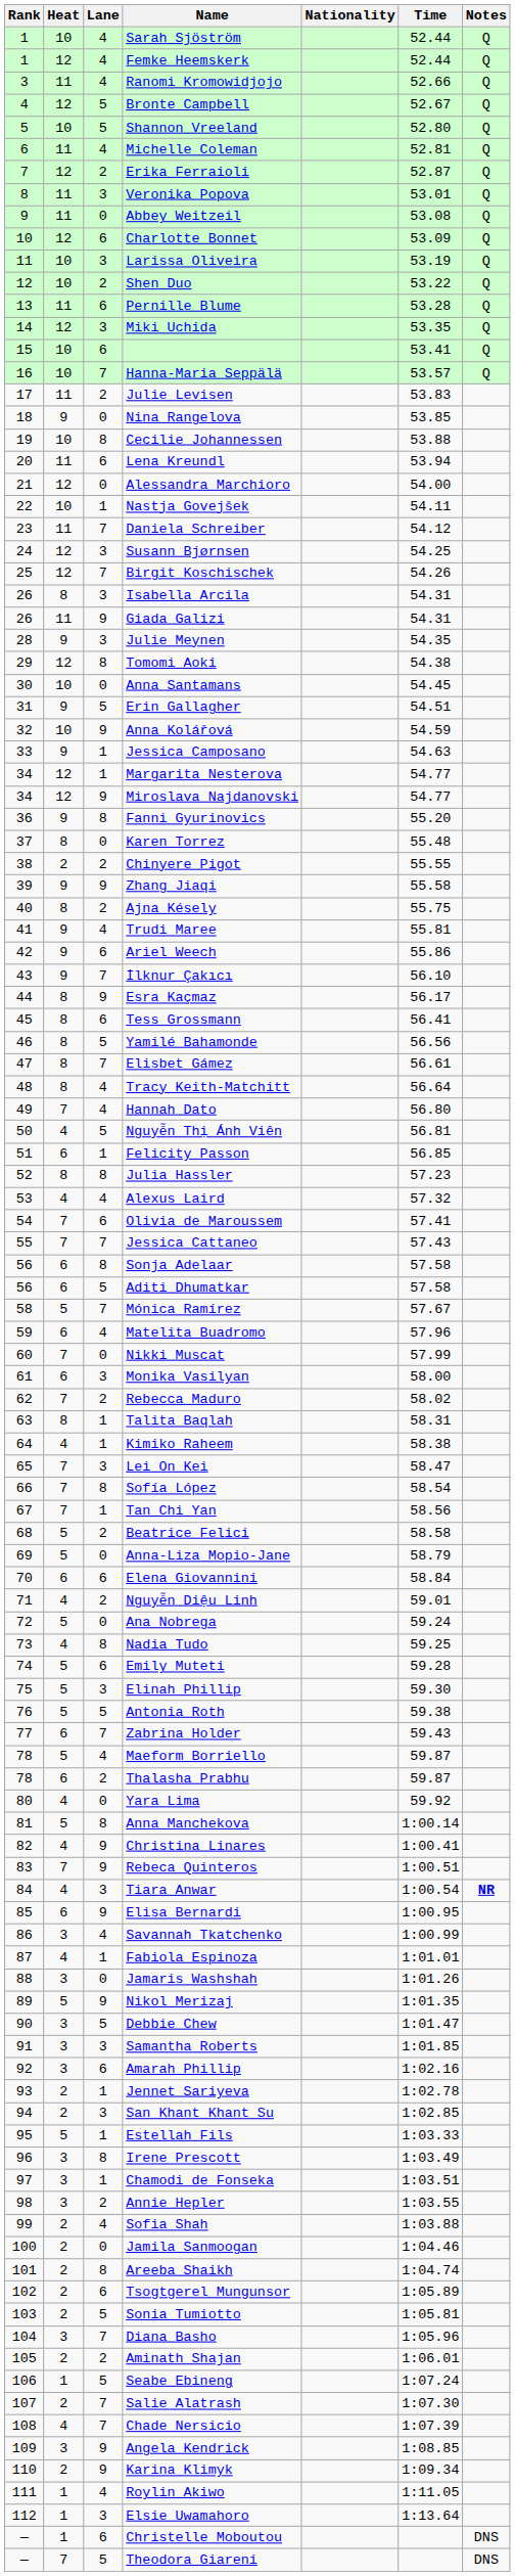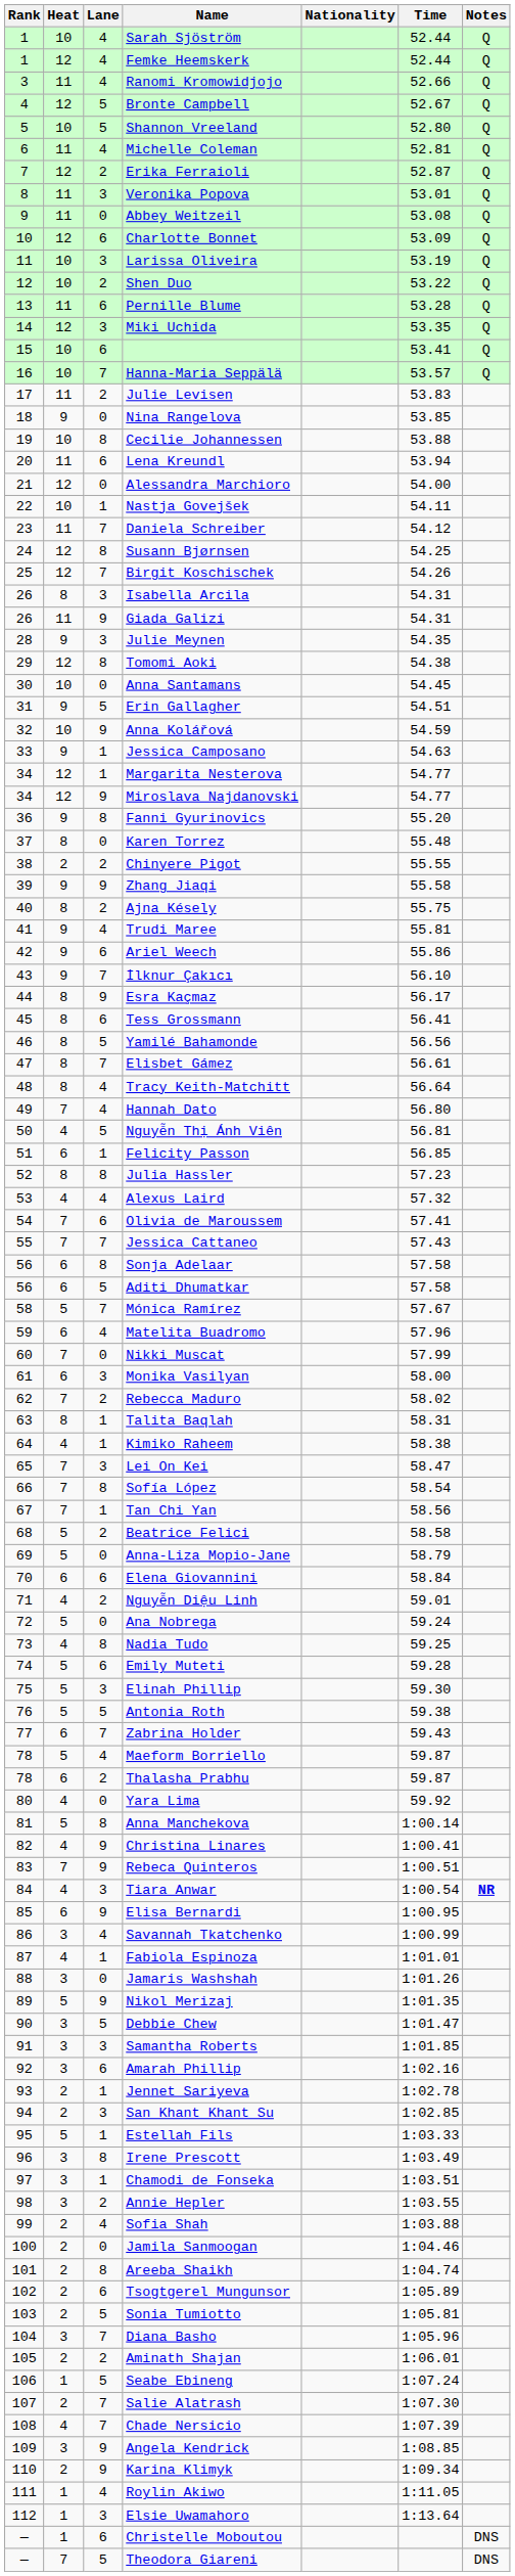 <table class="wikitable sortable" style="text-align:center">
 <tr>
 <th>Rank</th>
 <th>Heat</th>
 <th>Lane</th>
 <th>Name</th>
 <th>Nationality</th>
 <th>Time</th>
 <th>Notes</th>
 </tr>
 <tr bgcolor=ccffcc>
 <td>1</td>
 <td>10</td>
 <td>4</td>
 <td align=left><a href='#'>Sarah Sjöström</a></td>
 <td align=left></td>
 <td>52.44</td>
 <td>Q</td>
 </tr>
 <tr bgcolor=ccffcc>
 <td>1</td>
 <td>12</td>
 <td>4</td>
 <td align=left><a href='#'>Femke Heemskerk</a></td>
 <td align=left></td>
 <td>52.44</td>
 <td>Q</td>
 </tr>
 <tr bgcolor=ccffcc>
 <td>3</td>
 <td>11</td>
 <td>4</td>
 <td align=left><a href='#'>Ranomi Kromowidjojo</a></td>
 <td align=left></td>
 <td>52.66</td>
 <td>Q</td>
 </tr>
 <tr bgcolor=ccffcc>
 <td>4</td>
 <td>12</td>
 <td>5</td>
 <td align=left><a href='#'>Bronte Campbell</a></td>
 <td align=left></td>
 <td>52.67</td>
 <td>Q</td>
 </tr>
 <tr bgcolor=ccffcc>
 <td>5</td>
 <td>10</td>
 <td>5</td>
 <td align=left><a href='#'>Shannon Vreeland</a></td>
 <td align=left></td>
 <td>52.80</td>
 <td>Q</td>
 </tr>
 <tr bgcolor=ccffcc>
 <td>6</td>
 <td>11</td>
 <td>4</td>
 <td align=left><a href='#'>Michelle Coleman</a></td>
 <td align=left></td>
 <td>52.81</td>
 <td>Q</td>
 </tr>
 <tr bgcolor=ccffcc>
 <td>7</td>
 <td>12</td>
 <td>2</td>
 <td align=left><a href='#'>Erika Ferraioli</a></td>
 <td align=left></td>
 <td>52.87</td>
 <td>Q</td>
 </tr>
 <tr bgcolor=ccffcc>
 <td>8</td>
 <td>11</td>
 <td>3</td>
 <td align=left><a href='#'>Veronika Popova</a></td>
 <td align=left></td>
 <td>53.01</td>
 <td>Q</td>
 </tr>
 <tr bgcolor=ccffcc>
 <td>9</td>
 <td>11</td>
 <td>0</td>
 <td align=left><a href='#'>Abbey Weitzeil</a></td>
 <td align=left></td>
 <td>53.08</td>
 <td>Q</td>
 </tr>
 <tr bgcolor=ccffcc>
 <td>10</td>
 <td>12</td>
 <td>6</td>
 <td align=left><a href='#'>Charlotte Bonnet</a></td>
 <td align=left></td>
 <td>53.09</td>
 <td>Q</td>
 </tr>
 <tr bgcolor=ccffcc>
 <td>11</td>
 <td>10</td>
 <td>3</td>
 <td align=left><a href='#'>Larissa Oliveira</a></td>
 <td align=left></td>
 <td>53.19</td>
 <td>Q</td>
 </tr>
 <tr bgcolor=ccffcc>
 <td>12</td>
 <td>10</td>
 <td>2</td>
 <td align=left><a href='#'>Shen Duo</a></td>
 <td align=left></td>
 <td>53.22</td>
 <td>Q</td>
 </tr>
 <tr bgcolor=ccffcc>
 <td>13</td>
 <td>11</td>
 <td>6</td>
 <td align=left><a href='#'>Pernille Blume</a></td>
 <td align=left></td>
 <td>53.28</td>
 <td>Q</td>
 </tr>
 <tr bgcolor=ccffcc>
 <td>14</td>
 <td>12</td>
 <td>3</td>
 <td align=left><a href='#'>Miki Uchida</a></td>
 <td align=left></td>
 <td>53.35</td>
 <td>Q</td>
 </tr>
 <tr bgcolor=ccffcc>
 <td>15</td>
 <td>10</td>
 <td>6</td>
 <td align=left></td>
 <td align=left></td>
 <td>53.41</td>
 <td>Q</td>
 </tr>
 <tr bgcolor=ccffcc>
 <td>16</td>
 <td>10</td>
 <td>7</td>
 <td align=left><a href='#'>Hanna-Maria Seppälä</a></td>
 <td align=left></td>
 <td>53.57</td>
 <td>Q</td>
 </tr>
 <tr>
 <td>17</td>
 <td>11</td>
 <td>2</td>
 <td align=left><a href='#'>Julie Levisen</a></td>
 <td align=left></td>
 <td>53.83</td>
 <td></td>
 </tr>
 <tr>
 <td>18</td>
 <td>9</td>
 <td>0</td>
 <td align=left><a href='#'>Nina Rangelova</a></td>
 <td align=left></td>
 <td>53.85</td>
 <td></td>
 </tr>
 <tr>
 <td>19</td>
 <td>10</td>
 <td>8</td>
 <td align=left><a href='#'>Cecilie Johannessen</a></td>
 <td align=left></td>
 <td>53.88</td>
 <td></td>
 </tr>
 <tr>
 <td>20</td>
 <td>11</td>
 <td>6</td>
 <td align=left><a href='#'>Lena Kreundl</a></td>
 <td align=left></td>
 <td>53.94</td>
 <td></td>
 </tr>
 <tr>
 <td>21</td>
 <td>12</td>
 <td>0</td>
 <td align=left><a href='#'>Alessandra Marchioro</a></td>
 <td align=left></td>
 <td>54.00</td>
 <td></td>
 </tr>
 <tr>
 <td>22</td>
 <td>10</td>
 <td>1</td>
 <td align=left><a href='#'>Nastja Govejšek</a></td>
 <td align=left></td>
 <td>54.11</td>
 <td></td>
 </tr>
 <tr>
 <td>23</td>
 <td>11</td>
 <td>7</td>
 <td align=left><a href='#'>Daniela Schreiber</a></td>
 <td align=left></td>
 <td>54.12</td>
 <td></td>
 </tr>
 <tr>
 <td>24</td>
 <td>12</td>
-<td>3</td>
+<td>8</td>
 <td align=left><a href='#'>Susann Bjørnsen</a></td>
 <td align=left></td>
 <td>54.25</td>
 <td></td>
 </tr>
 <tr>
 <td>25</td>
 <td>12</td>
 <td>7</td>
 <td align=left><a href='#'>Birgit Koschischek</a></td>
 <td align=left></td>
 <td>54.26</td>
 <td></td>
 </tr>
 <tr>
 <td>26</td>
 <td>8</td>
 <td>3</td>
 <td align=left><a href='#'>Isabella Arcila</a></td>
 <td align=left></td>
 <td>54.31</td>
 <td></td>
 </tr>
 <tr>
 <td>26</td>
 <td>11</td>
 <td>9</td>
 <td align=left><a href='#'>Giada Galizi</a></td>
 <td align=left></td>
 <td>54.31</td>
 <td></td>
 </tr>
 <tr>
 <td>28</td>
 <td>9</td>
 <td>3</td>
 <td align=left><a href='#'>Julie Meynen</a></td>
 <td align=left></td>
 <td>54.35</td>
 <td></td>
 </tr>
 <tr>
 <td>29</td>
 <td>12</td>
 <td>8</td>
 <td align=left><a href='#'>Tomomi Aoki</a></td>
 <td align=left></td>
 <td>54.38</td>
 <td></td>
 </tr>
 <tr>
 <td>30</td>
 <td>10</td>
 <td>0</td>
 <td align=left><a href='#'>Anna Santamans</a></td>
 <td align=left></td>
 <td>54.45</td>
 <td></td>
 </tr>
 <tr>
 <td>31</td>
 <td>9</td>
 <td>5</td>
 <td align=left><a href='#'>Erin Gallagher</a></td>
 <td align=left></td>
 <td>54.51</td>
 <td></td>
 </tr>
 <tr>
 <td>32</td>
 <td>10</td>
 <td>9</td>
 <td align=left><a href='#'>Anna Kolářová</a></td>
 <td align=left></td>
 <td>54.59</td>
 <td></td>
 </tr>
 <tr>
 <td>33</td>
 <td>9</td>
 <td>1</td>
 <td align=left><a href='#'>Jessica Camposano</a></td>
 <td align=left></td>
 <td>54.63</td>
 <td></td>
 </tr>
 <tr>
 <td>34</td>
 <td>12</td>
 <td>1</td>
 <td align=left><a href='#'>Margarita Nesterova</a></td>
 <td align=left></td>
 <td>54.77</td>
 <td></td>
 </tr>
 <tr>
 <td>34</td>
 <td>12</td>
 <td>9</td>
 <td align=left><a href='#'>Miroslava Najdanovski</a></td>
 <td align=left></td>
 <td>54.77</td>
 <td></td>
 </tr>
 <tr>
 <td>36</td>
 <td>9</td>
 <td>8</td>
 <td align=left><a href='#'>Fanni Gyurinovics</a></td>
 <td align=left></td>
 <td>55.20</td>
 <td></td>
 </tr>
 <tr>
 <td>37</td>
 <td>8</td>
 <td>0</td>
 <td align=left><a href='#'>Karen Torrez</a></td>
 <td align=left></td>
 <td>55.48</td>
 <td></td>
 </tr>
 <tr>
 <td>38</td>
 <td>2</td>
 <td>2</td>
 <td align=left><a href='#'>Chinyere Pigot</a></td>
 <td align=left></td>
 <td>55.55</td>
 <td></td>
 </tr>
 <tr>
 <td>39</td>
 <td>9</td>
 <td>9</td>
 <td align=left><a href='#'>Zhang Jiaqi</a></td>
 <td align=left></td>
 <td>55.58</td>
 <td></td>
 </tr>
 <tr>
 <td>40</td>
 <td>8</td>
 <td>2</td>
 <td align=left><a href='#'>Ajna Késely</a></td>
 <td align=left></td>
 <td>55.75</td>
 <td></td>
 </tr>
 <tr>
 <td>41</td>
 <td>9</td>
 <td>4</td>
 <td align=left><a href='#'>Trudi Maree</a></td>
 <td align=left></td>
 <td>55.81</td>
 <td></td>
 </tr>
 <tr>
 <td>42</td>
 <td>9</td>
 <td>6</td>
 <td align=left><a href='#'>Ariel Weech</a></td>
 <td align=left></td>
 <td>55.86</td>
 <td></td>
 </tr>
 <tr>
 <td>43</td>
 <td>9</td>
 <td>7</td>
 <td align=left><a href='#'>İlknur Çakıcı</a></td>
 <td align=left></td>
 <td>56.10</td>
 <td></td>
 </tr>
 <tr>
 <td>44</td>
 <td>8</td>
 <td>9</td>
 <td align=left><a href='#'>Esra Kaçmaz</a></td>
 <td align=left></td>
 <td>56.17</td>
 <td></td>
 </tr>
 <tr>
 <td>45</td>
 <td>8</td>
 <td>6</td>
 <td align=left><a href='#'>Tess Grossmann</a></td>
 <td align=left></td>
 <td>56.41</td>
 <td></td>
 </tr>
 <tr>
 <td>46</td>
 <td>8</td>
 <td>5</td>
 <td align=left><a href='#'>Yamilé Bahamonde</a></td>
 <td align=left></td>
 <td>56.56</td>
 <td></td>
 </tr>
 <tr>
 <td>47</td>
 <td>8</td>
 <td>7</td>
 <td align=left><a href='#'>Elisbet Gámez</a></td>
 <td align=left></td>
 <td>56.61</td>
 <td></td>
 </tr>
 <tr>
 <td>48</td>
 <td>8</td>
 <td>4</td>
 <td align=left><a href='#'>Tracy Keith-Matchitt</a></td>
 <td align=left></td>
 <td>56.64</td>
 <td></td>
 </tr>
 <tr>
 <td>49</td>
 <td>7</td>
 <td>4</td>
 <td align=left><a href='#'>Hannah Dato</a></td>
 <td align=left></td>
 <td>56.80</td>
 <td></td>
 </tr>
 <tr>
 <td>50</td>
 <td>4</td>
 <td>5</td>
 <td align=left><a href='#'>Nguyễn Thị Ánh Viên</a></td>
 <td align=left></td>
 <td>56.81</td>
 <td></td>
 </tr>
 <tr>
 <td>51</td>
 <td>6</td>
 <td>1</td>
 <td align=left><a href='#'>Felicity Passon</a></td>
 <td align=left></td>
 <td>56.85</td>
 <td></td>
 </tr>
 <tr>
 <td>52</td>
 <td>8</td>
 <td>8</td>
 <td align=left><a href='#'>Julia Hassler</a></td>
 <td align=left></td>
 <td>57.23</td>
 <td></td>
 </tr>
 <tr>
 <td>53</td>
 <td>4</td>
 <td>4</td>
 <td align=left><a href='#'>Alexus Laird</a></td>
 <td align=left></td>
 <td>57.32</td>
 <td></td>
 </tr>
 <tr>
 <td>54</td>
 <td>7</td>
 <td>6</td>
 <td align=left><a href='#'>Olivia de Maroussem</a></td>
 <td align=left></td>
 <td>57.41</td>
 <td></td>
 </tr>
 <tr>
 <td>55</td>
 <td>7</td>
 <td>7</td>
 <td align=left><a href='#'>Jessica Cattaneo</a></td>
 <td align=left></td>
 <td>57.43</td>
 <td></td>
 </tr>
 <tr>
 <td>56</td>
 <td>6</td>
 <td>8</td>
 <td align=left><a href='#'>Sonja Adelaar</a></td>
 <td align=left></td>
 <td>57.58</td>
 <td></td>
 </tr>
 <tr>
 <td>56</td>
 <td>6</td>
 <td>5</td>
 <td align=left><a href='#'>Aditi Dhumatkar</a></td>
 <td align=left></td>
 <td>57.58</td>
 <td></td>
 </tr>
 <tr>
 <td>58</td>
 <td>5</td>
 <td>7</td>
 <td align=left><a href='#'>Mónica Ramírez</a></td>
 <td align=left></td>
 <td>57.67</td>
 <td></td>
 </tr>
 <tr>
 <td>59</td>
 <td>6</td>
 <td>4</td>
 <td align=left><a href='#'>Matelita Buadromo</a></td>
 <td align=left></td>
 <td>57.96</td>
 <td></td>
 </tr>
 <tr>
 <td>60</td>
 <td>7</td>
 <td>0</td>
 <td align=left><a href='#'>Nikki Muscat</a></td>
 <td align=left></td>
 <td>57.99</td>
 <td></td>
 </tr>
 <tr>
 <td>61</td>
 <td>6</td>
 <td>3</td>
 <td align=left><a href='#'>Monika Vasilyan</a></td>
 <td align=left></td>
 <td>58.00</td>
 <td></td>
 </tr>
 <tr>
 <td>62</td>
 <td>7</td>
 <td>2</td>
 <td align=left><a href='#'>Rebecca Maduro</a></td>
 <td align=left></td>
 <td>58.02</td>
 <td></td>
 </tr>
 <tr>
 <td>63</td>
 <td>8</td>
 <td>1</td>
 <td align=left><a href='#'>Talita Baqlah</a></td>
 <td align=left></td>
 <td>58.31</td>
 <td></td>
 </tr>
 <tr>
 <td>64</td>
 <td>4</td>
 <td>1</td>
 <td align=left><a href='#'>Kimiko Raheem</a></td>
 <td align=left></td>
 <td>58.38</td>
 <td></td>
 </tr>
 <tr>
 <td>65</td>
 <td>7</td>
 <td>3</td>
 <td align=left><a href='#'>Lei On Kei</a></td>
 <td align=left></td>
 <td>58.47</td>
 <td></td>
 </tr>
 <tr>
 <td>66</td>
 <td>7</td>
 <td>8</td>
 <td align=left><a href='#'>Sofía López</a></td>
 <td align=left></td>
 <td>58.54</td>
 <td></td>
 </tr>
 <tr>
 <td>67</td>
 <td>7</td>
 <td>1</td>
 <td align=left><a href='#'>Tan Chi Yan</a></td>
 <td align=left></td>
 <td>58.56</td>
 <td></td>
 </tr>
 <tr>
 <td>68</td>
 <td>5</td>
 <td>2</td>
 <td align=left><a href='#'>Beatrice Felici</a></td>
 <td align=left></td>
 <td>58.58</td>
 <td></td>
 </tr>
 <tr>
 <td>69</td>
 <td>5</td>
 <td>0</td>
 <td align=left><a href='#'>Anna-Liza Mopio-Jane</a></td>
 <td align=left></td>
 <td>58.79</td>
 <td></td>
 </tr>
 <tr>
 <td>70</td>
 <td>6</td>
 <td>6</td>
 <td align=left><a href='#'>Elena Giovannini</a></td>
 <td align=left></td>
 <td>58.84</td>
 <td></td>
 </tr>
 <tr>
 <td>71</td>
 <td>4</td>
 <td>2</td>
 <td align=left><a href='#'>Nguyễn Diệu Linh</a></td>
 <td align=left></td>
 <td>59.01</td>
 <td></td>
 </tr>
 <tr>
 <td>72</td>
 <td>5</td>
 <td>0</td>
 <td align=left><a href='#'>Ana Nobrega</a></td>
 <td align=left></td>
 <td>59.24</td>
 <td></td>
 </tr>
 <tr>
 <td>73</td>
 <td>4</td>
 <td>8</td>
 <td align=left><a href='#'>Nadia Tudo</a></td>
 <td align=left></td>
 <td>59.25</td>
 <td></td>
 </tr>
 <tr>
 <td>74</td>
 <td>5</td>
 <td>6</td>
 <td align=left><a href='#'>Emily Muteti</a></td>
 <td align=left></td>
 <td>59.28</td>
 <td></td>
 </tr>
 <tr>
 <td>75</td>
 <td>5</td>
 <td>3</td>
 <td align=left><a href='#'>Elinah Phillip</a></td>
 <td align=left></td>
 <td>59.30</td>
 <td></td>
 </tr>
 <tr>
 <td>76</td>
 <td>5</td>
 <td>5</td>
 <td align=left><a href='#'>Antonia Roth</a></td>
 <td align=left></td>
 <td>59.38</td>
 <td></td>
 </tr>
 <tr>
 <td>77</td>
 <td>6</td>
 <td>7</td>
 <td align=left><a href='#'>Zabrina Holder</a></td>
 <td align=left></td>
 <td>59.43</td>
 <td></td>
 </tr>
 <tr>
 <td>78</td>
 <td>5</td>
 <td>4</td>
 <td align=left><a href='#'>Maeform Borriello</a></td>
 <td align=left></td>
 <td>59.87</td>
 <td></td>
 </tr>
 <tr>
 <td>78</td>
 <td>6</td>
 <td>2</td>
 <td align=left><a href='#'>Thalasha Prabhu</a></td>
 <td align=left></td>
 <td>59.87</td>
 <td></td>
 </tr>
 <tr>
 <td>80</td>
 <td>4</td>
 <td>0</td>
 <td align=left><a href='#'>Yara Lima</a></td>
 <td align=left></td>
 <td>59.92</td>
 <td></td>
 </tr>
 <tr>
 <td>81</td>
 <td>5</td>
 <td>8</td>
 <td align=left><a href='#'>Anna Manchekova</a></td>
 <td align=left></td>
 <td>1:00.14</td>
 <td></td>
 </tr>
 <tr>
 <td>82</td>
 <td>4</td>
 <td>9</td>
 <td align=left><a href='#'>Christina Linares</a></td>
 <td align=left></td>
 <td>1:00.41</td>
 <td></td>
 </tr>
 <tr>
 <td>83</td>
 <td>7</td>
 <td>9</td>
 <td align=left><a href='#'>Rebeca Quinteros</a></td>
 <td align=left></td>
 <td>1:00.51</td>
 <td></td>
 </tr>
 <tr>
 <td>84</td>
 <td>4</td>
 <td>3</td>
 <td align=left><a href='#'>Tiara Anwar</a></td>
 <td align=left></td>
 <td>1:00.54</td>
 <td><strong><a href='#'>NR</a></strong></td>
 </tr>
 <tr>
 <td>85</td>
 <td>6</td>
 <td>9</td>
 <td align=left><a href='#'>Elisa Bernardi</a></td>
 <td align=left></td>
 <td>1:00.95</td>
 <td></td>
 </tr>
 <tr>
 <td>86</td>
 <td>3</td>
 <td>4</td>
 <td align=left><a href='#'>Savannah Tkatchenko</a></td>
 <td align=left></td>
 <td>1:00.99</td>
 <td></td>
 </tr>
 <tr>
 <td>87</td>
 <td>4</td>
 <td>1</td>
 <td align=left><a href='#'>Fabiola Espinoza</a></td>
 <td align=left></td>
 <td>1:01.01</td>
 <td></td>
 </tr>
 <tr>
 <td>88</td>
 <td>3</td>
 <td>0</td>
 <td align=left><a href='#'>Jamaris Washshah</a></td>
 <td align=left></td>
 <td>1:01.26</td>
 <td></td>
 </tr>
 <tr>
 <td>89</td>
 <td>5</td>
 <td>9</td>
 <td align=left><a href='#'>Nikol Merizaj</a></td>
 <td align=left></td>
 <td>1:01.35</td>
 <td></td>
 </tr>
 <tr>
 <td>90</td>
 <td>3</td>
 <td>5</td>
 <td align=left><a href='#'>Debbie Chew</a></td>
 <td align=left></td>
 <td>1:01.47</td>
 <td></td>
 </tr>
 <tr>
 <td>91</td>
 <td>3</td>
 <td>3</td>
 <td align=left><a href='#'>Samantha Roberts</a></td>
 <td align=left></td>
 <td>1:01.85</td>
 <td></td>
 </tr>
 <tr>
 <td>92</td>
 <td>3</td>
 <td>6</td>
 <td align=left><a href='#'>Amarah Phillip</a></td>
 <td align=left></td>
 <td>1:02.16</td>
 <td></td>
 </tr>
 <tr>
 <td>93</td>
 <td>2</td>
 <td>1</td>
 <td align=left><a href='#'>Jennet Sariyeva</a></td>
 <td align=left></td>
 <td>1:02.78</td>
 <td></td>
 </tr>
 <tr>
 <td>94</td>
 <td>2</td>
 <td>3</td>
 <td align=left><a href='#'>San Khant Khant Su</a></td>
 <td align=left></td>
 <td>1:02.85</td>
 <td></td>
 </tr>
 <tr>
 <td>95</td>
 <td>5</td>
 <td>1</td>
 <td align=left><a href='#'>Estellah Fils</a></td>
 <td align=left></td>
 <td>1:03.33</td>
 <td></td>
 </tr>
 <tr>
 <td>96</td>
 <td>3</td>
 <td>8</td>
 <td align=left><a href='#'>Irene Prescott</a></td>
 <td align=left></td>
 <td>1:03.49</td>
 <td></td>
 </tr>
 <tr>
 <td>97</td>
 <td>3</td>
 <td>1</td>
 <td align=left><a href='#'>Chamodi de Fonseka</a></td>
 <td align=left></td>
 <td>1:03.51</td>
 <td></td>
 </tr>
 <tr>
 <td>98</td>
 <td>3</td>
 <td>2</td>
 <td align=left><a href='#'>Annie Hepler</a></td>
 <td align=left></td>
 <td>1:03.55</td>
 <td></td>
 </tr>
 <tr>
 <td>99</td>
 <td>2</td>
 <td>4</td>
 <td align=left><a href='#'>Sofia Shah</a></td>
 <td align=left></td>
 <td>1:03.88</td>
 <td></td>
 </tr>
 <tr>
 <td>100</td>
 <td>2</td>
 <td>0</td>
 <td align=left><a href='#'>Jamila Sanmoogan</a></td>
 <td align=left></td>
 <td>1:04.46</td>
 <td></td>
 </tr>
 <tr>
 <td>101</td>
 <td>2</td>
 <td>8</td>
 <td align=left><a href='#'>Areeba Shaikh</a></td>
 <td align=left></td>
 <td>1:04.74</td>
 <td></td>
 </tr>
 <tr>
 <td>102</td>
 <td>2</td>
 <td>6</td>
 <td align=left><a href='#'>Tsogtgerel Mungunsor</a></td>
 <td align=left></td>
 <td>1:05.89</td>
 <td></td>
 </tr>
 <tr>
 <td>103</td>
 <td>2</td>
 <td>5</td>
 <td align=left><a href='#'>Sonia Tumiotto</a></td>
 <td align=left></td>
 <td>1:05.81</td>
 <td></td>
 </tr>
 <tr>
 <td>104</td>
 <td>3</td>
 <td>7</td>
 <td align=left><a href='#'>Diana Basho</a></td>
 <td align=left></td>
 <td>1:05.96</td>
 <td></td>
 </tr>
 <tr>
 <td>105</td>
 <td>2</td>
 <td>2</td>
 <td align=left><a href='#'>Aminath Shajan</a></td>
 <td align=left></td>
 <td>1:06.01</td>
 <td></td>
 </tr>
 <tr>
 <td>106</td>
 <td>1</td>
 <td>5</td>
 <td align=left><a href='#'>Seabe Ebineng</a></td>
 <td align=left></td>
 <td>1:07.24</td>
 <td></td>
 </tr>
 <tr>
 <td>107</td>
 <td>2</td>
 <td>7</td>
 <td align=left><a href='#'>Salie Alatrash</a></td>
 <td align=left></td>
 <td>1:07.30</td>
 <td></td>
 </tr>
 <tr>
 <td>108</td>
 <td>4</td>
 <td>7</td>
 <td align=left><a href='#'>Chade Nersicio</a></td>
 <td align=left></td>
 <td>1:07.39</td>
 <td></td>
 </tr>
 <tr>
 <td>109</td>
 <td>3</td>
 <td>9</td>
 <td align=left><a href='#'>Angela Kendrick</a></td>
 <td align=left></td>
 <td>1:08.85</td>
 <td></td>
 </tr>
 <tr>
 <td>110</td>
 <td>2</td>
 <td>9</td>
 <td align=left><a href='#'>Karina Klimyk</a></td>
 <td align=left></td>
 <td>1:09.34</td>
 <td></td>
 </tr>
 <tr>
 <td>111</td>
 <td>1</td>
 <td>4</td>
 <td align=left><a href='#'>Roylin Akiwo</a></td>
 <td align=left></td>
 <td>1:11.05</td>
 <td></td>
 </tr>
 <tr>
 <td>112</td>
 <td>1</td>
 <td>3</td>
 <td align=left><a href='#'>Elsie Uwamahoro</a></td>
 <td align=left></td>
 <td>1:13.64</td>
 <td></td>
 </tr>
 <tr>
 <td>—</td>
 <td>1</td>
 <td>6</td>
 <td align=left><a href='#'>Christelle Moboutou</a></td>
 <td align=left></td>
 <td></td>
 <td>DNS</td>
 </tr>
 <tr>
 <td>—</td>
 <td>7</td>
 <td>5</td>
 <td align=left><a href='#'>Theodora Giareni</a></td>
 <td align=left></td>
 <td></td>
 <td>DNS</td>
 </tr>
 </table>
